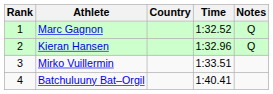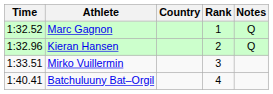 <table class="wikitable" style="text-align:center">
 <tr>
-<th>Rank</th>
+<th>Time</th>
 <th>Athlete</th>
 <th>Country</th>
-<th>Time</th>
+<th>Rank</th>
 <th>Notes</th>
 </tr>
 <tr bgcolor=ccffcc>
-<td>1</td>
+<td>1:32.52</td>
 <td align=left><a href='#'>Marc Gagnon</a></td>
 <td align=left></td>
-<td>1:32.52</td>
+<td>1</td>
 <td>Q</td>
 </tr>
 <tr bgcolor=ccffcc>
-<td>2</td>
+<td>1:32.96</td>
 <td align=left><a href='#'>Kieran Hansen</a></td>
 <td align=left></td>
-<td>1:32.96</td>
+<td>2</td>
 <td>Q</td>
 </tr>
 <tr>
-<td>3</td>
+<td>1:33.51</td>
 <td align=left><a href='#'>Mirko Vuillermin</a></td>
 <td align=left></td>
-<td>1:33.51</td>
+<td>3</td>
 <td></td>
 </tr>
 <tr>
-<td>4</td>
+<td>1:40.41</td>
 <td align=left><a href='#'>Batchuluuny Bat–Orgil</a></td>
 <td align=left></td>
-<td>1:40.41</td>
+<td>4</td>
 <td></td>
 </tr>
 </table>
